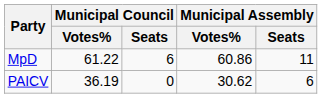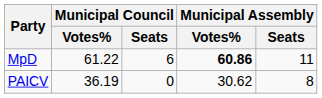 <table class="wikitable sortable" style=text-align:right>
 <tr>
 <th rowspan=2>Party</th>
 <th colspan=2>Municipal Council</th>
 <th colspan=2>Municipal Assembly</th>
 </tr>
 <tr>
 <th>Votes%</th>
 <th>Seats</th>
 <th>Votes%</th>
 <th>Seats</th>
 </tr>
 <tr>
 <td align=left><a href='#'>MpD</a></td>
 <td>61.22</td>
 <td>6</td>
-<td>60.86</td>
+<td><strong>60.86</strong></td>
 <td>11</td>
 </tr>
 <tr>
 <td align=left><a href='#'>PAICV</a></td>
 <td>36.19</td>
 <td>0</td>
 <td>30.62</td>
-<td>6</td>
+<td>8</td>
 </tr>
 </table>
